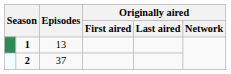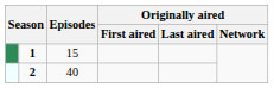 <table class="wikitable" style="text-align:center">
 <tr>
 <th colspan="2" rowspan="2">Season</th>
 <th rowspan="2">Episodes</th>
 <th colspan="3">Originally aired</th>
 </tr>
 <tr>
 <th>First aired</th>
 <th>Last aired</th>
 <th>Network</th>
 </tr>
 <tr>
 <td style="background:#2E8B57;"></td>
 <td><strong>1</strong></td>
-<td>13</td>
+<td>15</td>
 <td></td>
 <td></td>
 <td rowspan="2"></td>
 </tr>
 <tr>
 <td style="background:#F0FFFF;"></td>
 <td><strong>2</strong></td>
-<td>37</td>
+<td>40</td>
 <td></td>
 <td></td>
 </tr>
 </table>
